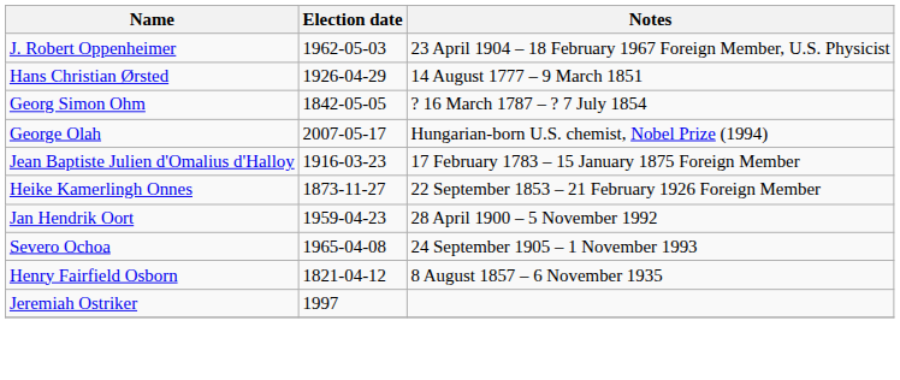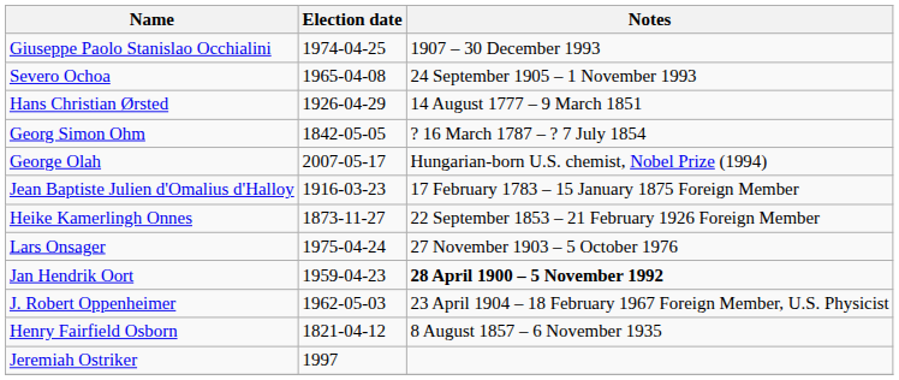 <table class="wikitable sortable">
 <tr>
 <th>Name</th>
 <th>Election date</th>
 <th class="unsortable">Notes</th>
 </tr>
 <tr>
-<td><a href='#'>J. Robert Oppenheimer</a></td>
-<td>1962-05-03</td>
-<td>23 April 1904 – 18 February 1967 Foreign Member, U.S. Physicist</td>
+<td><a href='#'>Giuseppe Paolo Stanislao Occhialini</a></td>
+<td>1974-04-25</td>
+<td>1907 – 30 December 1993</td>
+</tr>
+<tr>
+<td><a href='#'>Severo Ochoa</a></td>
+<td>1965-04-08</td>
+<td>24 September 1905 – 1 November 1993</td>
 </tr>
 <tr>
 <td><a href='#'>Hans Christian Ørsted</a></td>
 <td>1926-04-29</td>
 <td>14 August 1777 – 9 March 1851</td>
 </tr>
 <tr>
 <td><a href='#'>Georg Simon Ohm</a></td>
 <td>1842-05-05</td>
 <td>? 16 March 1787 – ? 7 July 1854</td>
 </tr>
 <tr>
 <td><a href='#'>George Olah</a></td>
 <td>2007-05-17</td>
 <td>Hungarian-born U.S. chemist, <a href='#'>Nobel Prize</a> (1994)</td>
 </tr>
 <tr>
 <td><a href='#'>Jean Baptiste Julien d'Omalius d'Halloy</a></td>
 <td>1916-03-23</td>
 <td>17 February 1783 – 15 January 1875 Foreign Member</td>
 </tr>
 <tr>
 <td><a href='#'>Heike Kamerlingh Onnes</a></td>
 <td>1873-11-27</td>
 <td>22 September 1853 – 21 February 1926 Foreign Member</td>
 </tr>
 <tr>
+<td><a href='#'>Lars Onsager</a></td>
+<td>1975-04-24</td>
+<td>27 November 1903 – 5 October 1976</td>
+</tr>
+<tr>
 <td><a href='#'>Jan Hendrik Oort</a></td>
 <td>1959-04-23</td>
-<td>28 April 1900 – 5 November 1992</td>
+<td><strong>28 April 1900 – 5 November 1992</strong></td>
 </tr>
 <tr>
-<td><a href='#'>Severo Ochoa</a></td>
-<td>1965-04-08</td>
-<td>24 September 1905 – 1 November 1993</td>
+<td><a href='#'>J. Robert Oppenheimer</a></td>
+<td>1962-05-03</td>
+<td>23 April 1904 – 18 February 1967 Foreign Member, U.S. Physicist</td>
 </tr>
 <tr>
 <td><a href='#'>Henry Fairfield Osborn</a></td>
 <td>1821-04-12</td>
 <td>8 August 1857 – 6 November 1935</td>
 </tr>
 <tr>
 <td><a href='#'>Jeremiah Ostriker</a></td>
 <td>1997</td>
 <td></td>
 </tr>
 <tr>
 </tr>
 </table>
